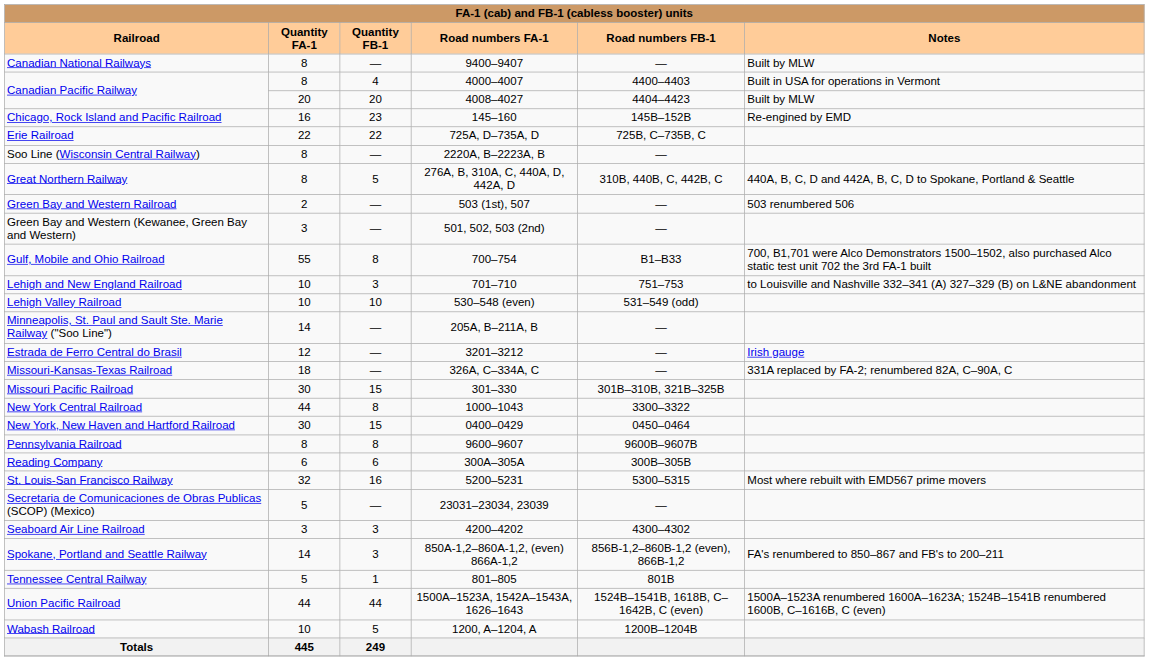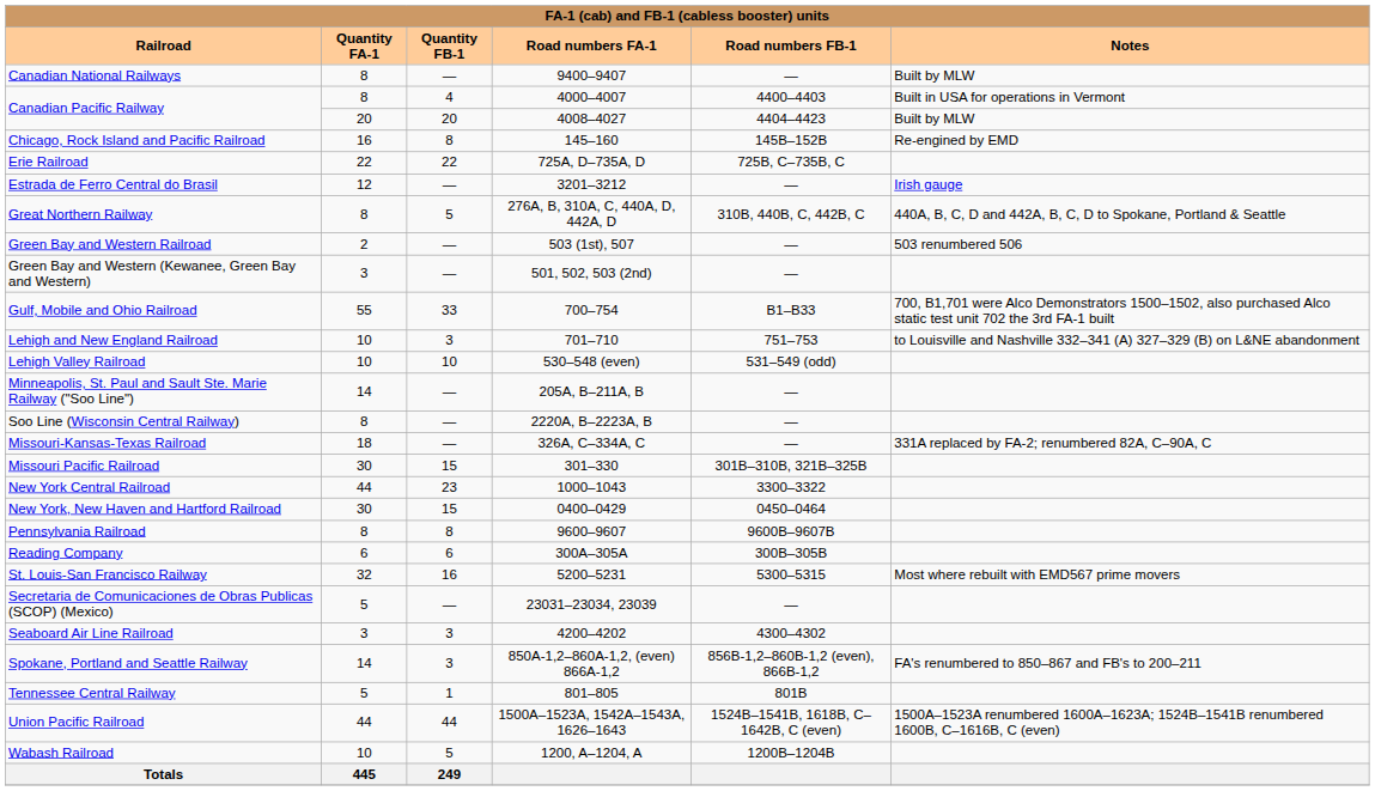 <table class="wikitable collapsible autocollapse" style="width:100%;">
 <tr>
 <th colspan="6" style="background: #cc9966;">FA-1 (cab) and FB-1 (cabless booster) units</th>
 </tr>
 <tr>
 <th style="background: #ffcc99;">Railroad</th>
 <th style="background: #ffcc99;">Quantity FA-1</th>
 <th style="background: #ffcc99;">Quantity FB-1</th>
 <th style="background: #ffcc99;">Road numbers FA-1</th>
 <th style="background: #ffcc99;">Road numbers FB-1</th>
 <th style="background: #ffcc99;">Notes</th>
 </tr>
 <tr>
 <td><a href='#'>Canadian National Railways</a></td>
 <td style="text-align:center;">8</td>
 <td style="text-align:center;">—</td>
 <td style="text-align:center;">9400–9407</td>
 <td style="text-align:center;">—</td>
 <td>Built by MLW</td>
 </tr>
 <tr>
 <td rowspan=2><a href='#'>Canadian Pacific Railway</a></td>
 <td style="text-align:center;">8</td>
 <td style="text-align:center;">4</td>
 <td style="text-align:center;">4000–4007</td>
 <td style="text-align:center;">4400–4403</td>
 <td>Built in USA for operations in Vermont</td>
 </tr>
 <tr>
 <td style="text-align:center;">20</td>
 <td style="text-align:center;">20</td>
 <td style="text-align:center;">4008–4027</td>
 <td style="text-align:center;">4404–4423</td>
 <td>Built by MLW</td>
 </tr>
 <tr>
 <td><a href='#'>Chicago, Rock Island and Pacific Railroad</a></td>
 <td style="text-align:center;">16</td>
-<td style="text-align:center;">23</td>
+<td style="text-align:center;">8</td>
 <td style="text-align:center;">145–160</td>
 <td style="text-align:center;">145B–152B</td>
 <td>Re-engined by EMD</td>
 </tr>
 <tr>
 <td><a href='#'>Erie Railroad</a></td>
 <td style="text-align:center;">22</td>
 <td style="text-align:center;">22</td>
 <td style="text-align:center;">725A, D–735A, D</td>
 <td style="text-align:center;">725B, C–735B, C</td>
 <td></td>
 </tr>
 <tr>
-<td>Soo Line (<a href='#'>Wisconsin Central Railway</a>)</td>
-<td style="text-align:center;">8</td>
+<td><a href='#'>Estrada de Ferro Central do Brasil</a></td>
+<td style="text-align:center;">12</td>
 <td style="text-align:center;">—</td>
-<td style="text-align:center;">2220A, B–2223A, B</td>
+<td style="text-align:center;">3201–3212</td>
 <td style="text-align:center;">—</td>
-<td></td>
+<td> <a href='#'>Irish gauge</a></td>
 </tr>
 <tr>
 <td><a href='#'>Great Northern Railway</a></td>
 <td style="text-align:center;">8</td>
 <td style="text-align:center;">5</td>
 <td style="text-align:center;">276A, B, 310A, C, 440A, D, 442A, D</td>
 <td style="text-align:center;">310B, 440B, C, 442B, C</td>
 <td>440A, B, C, D and 442A, B, C, D to Spokane, Portland & Seattle</td>
 </tr>
 <tr>
 <td><a href='#'>Green Bay and Western Railroad</a></td>
 <td style="text-align:center;">2</td>
 <td style="text-align:center;">—</td>
 <td style="text-align:center;">503 (1st), 507</td>
 <td style="text-align:center;">—</td>
 <td>503 renumbered 506</td>
 </tr>
 <tr>
 <td>Green Bay and Western (Kewanee, Green Bay and Western)</td>
 <td style="text-align:center;">3</td>
 <td style="text-align:center;">—</td>
 <td style="text-align:center;">501, 502, 503 (2nd)</td>
 <td style="text-align:center;">—</td>
 <td></td>
 </tr>
 <tr>
 <td><a href='#'>Gulf, Mobile and Ohio Railroad</a></td>
 <td style="text-align:center;">55</td>
-<td style="text-align:center;">8</td>
+<td style="text-align:center;">33</td>
 <td style="text-align:center;">700–754</td>
 <td style="text-align:center;">B1–B33</td>
 <td>700, B1,701 were Alco Demonstrators 1500–1502, also purchased Alco static test unit 702 the 3rd FA-1 built</td>
 </tr>
 <tr>
 <td><a href='#'>Lehigh and New England Railroad</a></td>
 <td style="text-align:center;">10</td>
 <td style="text-align:center;">3</td>
 <td style="text-align:center;">701–710</td>
 <td style="text-align:center;">751–753</td>
 <td>to Louisville and Nashville 332–341 (A) 327–329 (B) on L&NE abandonment</td>
 </tr>
 <tr>
 <td><a href='#'>Lehigh Valley Railroad</a></td>
 <td style="text-align:center;">10</td>
 <td style="text-align:center;">10</td>
 <td style="text-align:center;">530–548 (even)</td>
 <td style="text-align:center;">531–549 (odd)</td>
 <td></td>
 </tr>
 <tr>
 <td><a href='#'>Minneapolis, St. Paul and Sault Ste. Marie Railway</a> ("Soo Line")</td>
 <td style="text-align:center;">14</td>
 <td style="text-align:center;">—</td>
 <td style="text-align:center;">205A, B–211A, B</td>
 <td style="text-align:center;">—</td>
 <td></td>
 </tr>
 <tr>
-<td><a href='#'>Estrada de Ferro Central do Brasil</a></td>
-<td style="text-align:center;">12</td>
+<td>Soo Line (<a href='#'>Wisconsin Central Railway</a>)</td>
+<td style="text-align:center;">8</td>
 <td style="text-align:center;">—</td>
-<td style="text-align:center;">3201–3212</td>
+<td style="text-align:center;">2220A, B–2223A, B</td>
 <td style="text-align:center;">—</td>
-<td> <a href='#'>Irish gauge</a></td>
+<td></td>
 </tr>
 <tr>
 <td><a href='#'>Missouri-Kansas-Texas Railroad</a></td>
 <td style="text-align:center;">18</td>
 <td style="text-align:center;">—</td>
 <td style="text-align:center;">326A, C–334A, C</td>
 <td style="text-align:center;">—</td>
 <td>331A replaced by FA-2; renumbered 82A, C–90A, C</td>
 </tr>
 <tr>
 <td><a href='#'>Missouri Pacific Railroad</a></td>
 <td style="text-align:center;">30</td>
 <td style="text-align:center;">15</td>
 <td style="text-align:center;">301–330</td>
 <td style="text-align:center;">301B–310B, 321B–325B</td>
 <td></td>
 </tr>
 <tr>
 <td><a href='#'>New York Central Railroad</a></td>
 <td style="text-align:center;">44</td>
-<td style="text-align:center;">8</td>
+<td style="text-align:center;">23</td>
 <td style="text-align:center;">1000–1043</td>
 <td style="text-align:center;">3300–3322</td>
 <td></td>
 </tr>
 <tr>
 <td><a href='#'>New York, New Haven and Hartford Railroad</a></td>
 <td style="text-align:center;">30</td>
 <td style="text-align:center;">15</td>
 <td style="text-align:center;">0400–0429</td>
 <td style="text-align:center;">0450–0464</td>
 <td></td>
 </tr>
 <tr>
 <td><a href='#'>Pennsylvania Railroad</a></td>
 <td style="text-align:center;">8</td>
 <td style="text-align:center;">8</td>
 <td style="text-align:center;">9600–9607</td>
 <td style="text-align:center;">9600B–9607B</td>
 <td></td>
 </tr>
 <tr>
 <td><a href='#'>Reading Company</a></td>
 <td style="text-align:center;">6</td>
 <td style="text-align:center;">6</td>
 <td style="text-align:center;">300A–305A</td>
 <td style="text-align:center;">300B–305B</td>
 <td></td>
 </tr>
 <tr>
 <td><a href='#'>St. Louis-San Francisco Railway</a></td>
 <td style="text-align:center;">32</td>
 <td style="text-align:center;">16</td>
 <td style="text-align:center;">5200–5231</td>
 <td style="text-align:center;">5300–5315</td>
 <td>Most where rebuilt with EMD567 prime movers</td>
 </tr>
 <tr>
 <td><a href='#'>Secretaria de Comunicaciones de Obras Publicas</a> (SCOP) (Mexico)</td>
 <td style="text-align:center;">5</td>
 <td style="text-align:center;">—</td>
 <td style="text-align:center;">23031–23034, 23039</td>
 <td style="text-align:center;">—</td>
 <td></td>
 </tr>
 <tr>
 <td><a href='#'>Seaboard Air Line Railroad</a></td>
 <td style="text-align:center;">3</td>
 <td style="text-align:center;">3</td>
 <td style="text-align:center;">4200–4202</td>
 <td style="text-align:center;">4300–4302</td>
 <td></td>
 </tr>
 <tr>
 <td><a href='#'>Spokane, Portland and Seattle Railway</a></td>
 <td style="text-align:center;">14</td>
 <td style="text-align:center;">3</td>
 <td style="text-align:center;">850A-1,2–860A-1,2, (even) 866A-1,2</td>
 <td style="text-align:center;">856B-1,2–860B-1,2 (even), 866B-1,2</td>
 <td>FA's renumbered to 850–867 and FB's to 200–211</td>
 </tr>
 <tr>
 <td><a href='#'>Tennessee Central Railway</a></td>
 <td style="text-align:center;">5</td>
 <td style="text-align:center;">1</td>
 <td style="text-align:center;">801–805</td>
 <td style="text-align:center;">801B</td>
 <td></td>
 </tr>
 <tr>
 <td><a href='#'>Union Pacific Railroad</a></td>
 <td style="text-align:center;">44</td>
 <td style="text-align:center;">44</td>
 <td style="text-align:center;">1500A–1523A, 1542A–1543A, 1626–1643</td>
 <td style="text-align:center;">1524B–1541B, 1618B, C–1642B, C (even)</td>
 <td>1500A–1523A renumbered 1600A–1623A; 1524B–1541B renumbered 1600B, C–1616B, C (even)</td>
 </tr>
 <tr>
 <td><a href='#'>Wabash Railroad</a></td>
 <td style="text-align:center;">10</td>
 <td style="text-align:center;">5</td>
 <td style="text-align:center;">1200, A–1204, A</td>
 <td style="text-align:center;">1200B–1204B</td>
 </tr>
 <tr>
 <th>Totals</th>
 <th>445</th>
 <th>249</th>
 <th></th>
 <th></th>
 <th></th>
 </tr>
 <tr>
 </tr>
 </table>
